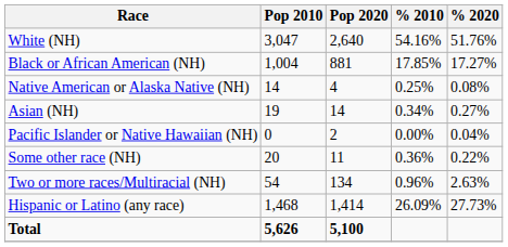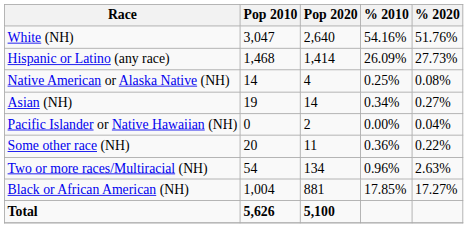 <table class="wikitable">
 <tr>
 <th>Race</th>
 <th>Pop 2010</th>
 <th>Pop 2020</th>
 <th>% 2010</th>
 <th>% 2020</th>
 </tr>
 <tr>
 <td><a href='#'>White</a> (NH)</td>
 <td>3,047</td>
 <td>2,640</td>
 <td>54.16%</td>
 <td>51.76%</td>
 </tr>
 <tr>
-<td><a href='#'>Black or African American</a> (NH)</td>
-<td>1,004</td>
-<td>881</td>
-<td>17.85%</td>
-<td>17.27%</td>
+<td><a href='#'>Hispanic or Latino</a> (any race)</td>
+<td>1,468</td>
+<td>1,414</td>
+<td>26.09%</td>
+<td>27.73%</td>
 </tr>
 <tr>
 <td><a href='#'>Native American</a> or <a href='#'>Alaska Native</a> (NH)</td>
 <td>14</td>
 <td>4</td>
 <td>0.25%</td>
 <td>0.08%</td>
 </tr>
 <tr>
 <td><a href='#'>Asian</a> (NH)</td>
 <td>19</td>
 <td>14</td>
 <td>0.34%</td>
 <td>0.27%</td>
 </tr>
 <tr>
 <td><a href='#'>Pacific Islander</a> or <a href='#'>Native Hawaiian</a> (NH)</td>
 <td>0</td>
 <td>2</td>
 <td>0.00%</td>
 <td>0.04%</td>
 </tr>
 <tr>
 <td><a href='#'>Some other race</a> (NH)</td>
 <td>20</td>
 <td>11</td>
 <td>0.36%</td>
 <td>0.22%</td>
 </tr>
 <tr>
 <td><a href='#'>Two or more races/Multiracial</a> (NH)</td>
 <td>54</td>
 <td>134</td>
 <td>0.96%</td>
 <td>2.63%</td>
 </tr>
 <tr>
-<td><a href='#'>Hispanic or Latino</a> (any race)</td>
-<td>1,468</td>
-<td>1,414</td>
-<td>26.09%</td>
-<td>27.73%</td>
+<td><a href='#'>Black or African American</a> (NH)</td>
+<td>1,004</td>
+<td>881</td>
+<td>17.85%</td>
+<td>17.27%</td>
 </tr>
 <tr>
 <td><strong>Total</strong></td>
 <td><strong>5,626</strong></td>
 <td><strong>5,100</strong></td>
 <td></td>
 <td></td>
 </tr>
 <tr>
 </tr>
 </table>
